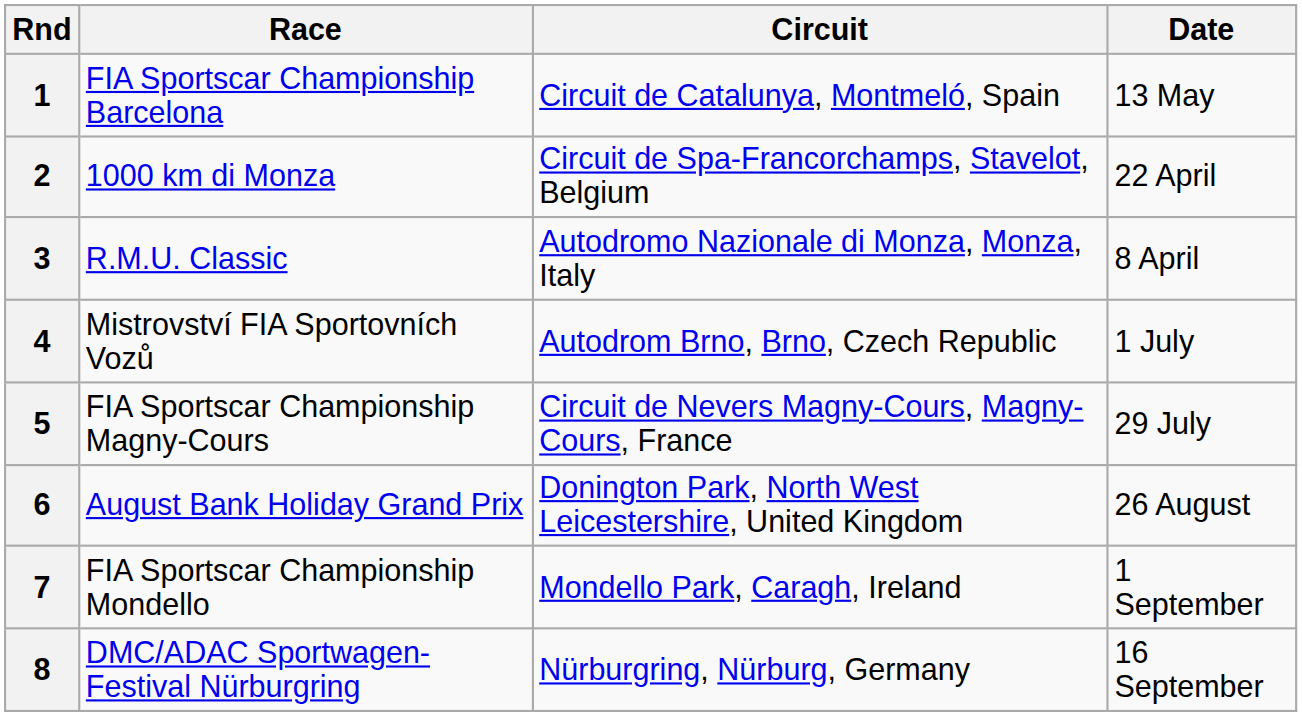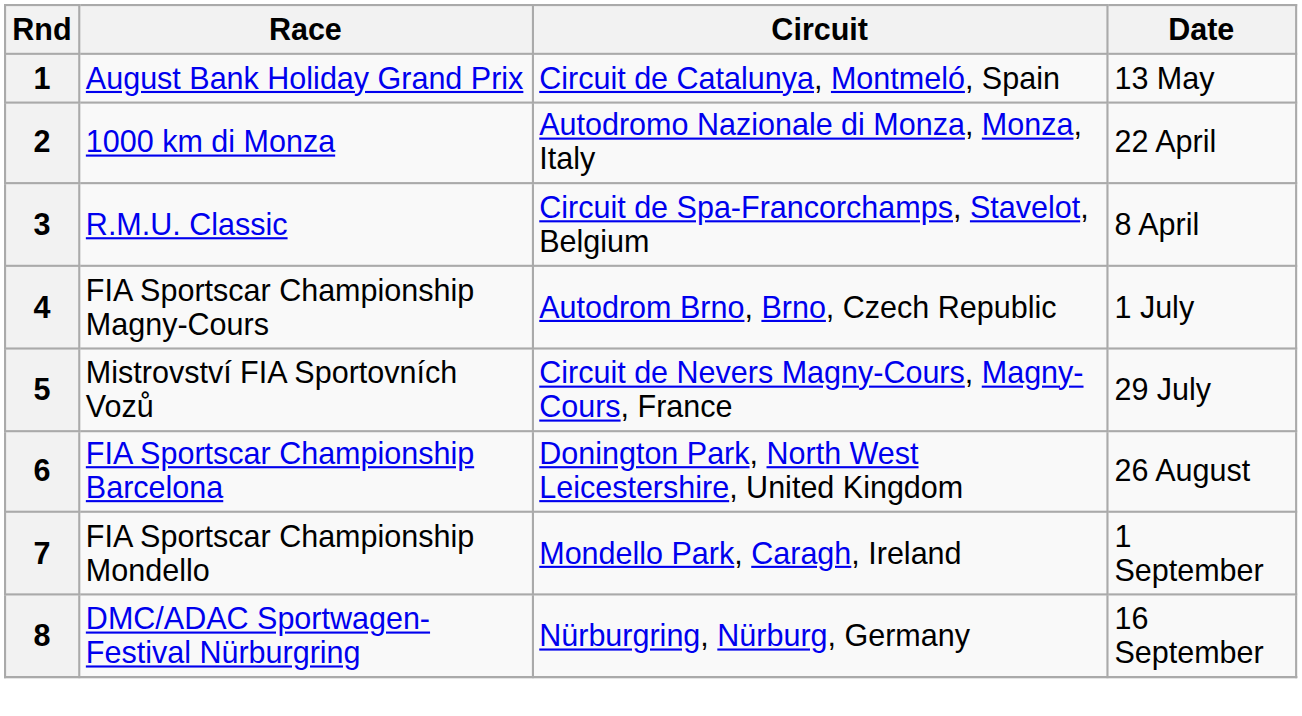 <table class="wikitable" style="font-size: 90%;">
 <tr>
 <th>Rnd</th>
 <th>Race</th>
 <th>Circuit</th>
 <th>Date</th>
 </tr>
 <tr>
 <th>1</th>
-<td><a href='#'>FIA Sportscar Championship Barcelona</a></td>
+<td><a href='#'>August Bank Holiday Grand Prix</a></td>
 <td> <a href='#'>Circuit de Catalunya</a>, <a href='#'>Montmeló</a>, Spain</td>
 <td>13 May</td>
 </tr>
 <tr>
 <th>2</th>
 <td><a href='#'>1000 km di Monza</a></td>
-<td> <a href='#'>Circuit de Spa-Francorchamps</a>, <a href='#'>Stavelot</a>, Belgium</td>
+<td> <a href='#'>Autodromo Nazionale di Monza</a>, <a href='#'>Monza</a>, Italy</td>
 <td>22 April</td>
 </tr>
 <tr>
 <th>3</th>
 <td><a href='#'>R.M.U. Classic</a></td>
-<td> <a href='#'>Autodromo Nazionale di Monza</a>, <a href='#'>Monza</a>, Italy</td>
+<td> <a href='#'>Circuit de Spa-Francorchamps</a>, <a href='#'>Stavelot</a>, Belgium</td>
 <td>8 April</td>
 </tr>
 <tr>
 <th>4</th>
-<td>Mistrovství FIA Sportovních Vozů</td>
+<td>FIA Sportscar Championship Magny-Cours</td>
 <td> <a href='#'>Autodrom Brno</a>, <a href='#'>Brno</a>, Czech Republic</td>
 <td>1 July</td>
 </tr>
 <tr>
 <th>5</th>
-<td>FIA Sportscar Championship Magny-Cours</td>
+<td>Mistrovství FIA Sportovních Vozů</td>
 <td> <a href='#'>Circuit de Nevers Magny-Cours</a>, <a href='#'>Magny-Cours</a>, France</td>
 <td>29 July</td>
 </tr>
 <tr>
 <th>6</th>
-<td><a href='#'>August Bank Holiday Grand Prix</a></td>
+<td><a href='#'>FIA Sportscar Championship Barcelona</a></td>
 <td> <a href='#'>Donington Park</a>, <a href='#'>North West Leicestershire</a>, United Kingdom</td>
 <td>26 August</td>
 </tr>
 <tr>
 <th>7</th>
 <td>FIA Sportscar Championship Mondello</td>
 <td> <a href='#'>Mondello Park</a>, <a href='#'>Caragh</a>, Ireland</td>
 <td>1 September</td>
 </tr>
 <tr>
 <th>8</th>
 <td><a href='#'>DMC/ADAC Sportwagen-Festival Nürburgring</a></td>
 <td> <a href='#'>Nürburgring</a>, <a href='#'>Nürburg</a>, Germany</td>
 <td>16 September</td>
 </tr>
 <tr>
 </tr>
 </table>
